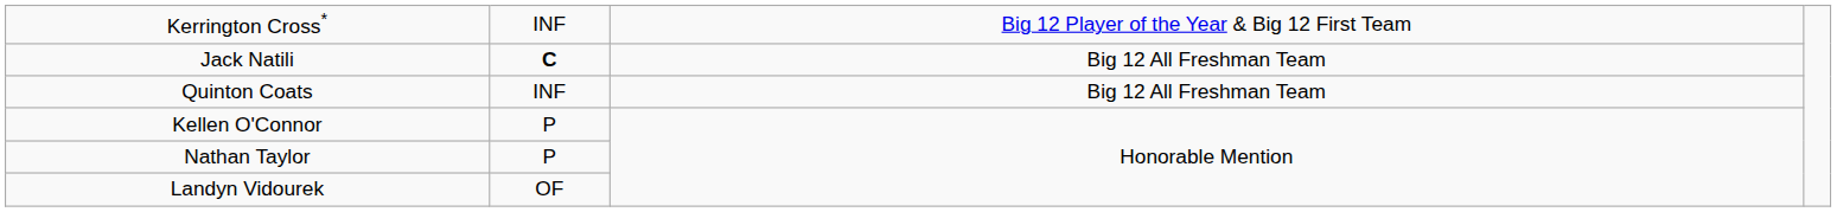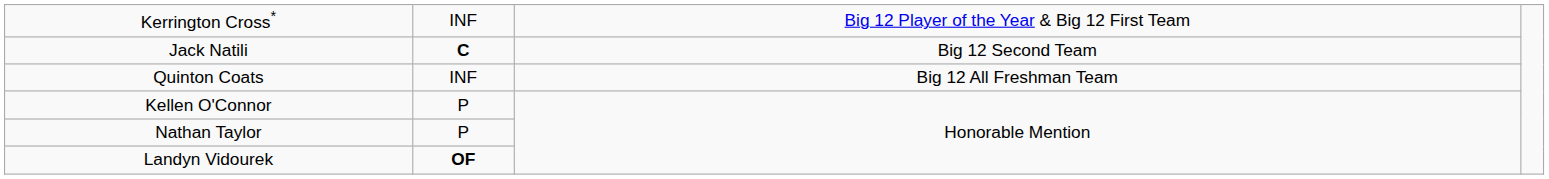 <table class="wikitable" style="width: 90%;text-align: center;">
 <tr align="center">
 <td rowspan="1">Kerrington Cross<sup>*</sup></td>
 <td>INF</td>
 <td><a href='#'>Big 12 Player of the Year</a> & Big 12 First Team</td>
 <td rowspan="7"></td>
 </tr>
 <tr align="center">
 <td>Jack Natili</td>
 <td><strong>C</strong></td>
-<td>Big 12 All Freshman Team</td>
+<td>Big 12 Second Team</td>
 </tr>
 <tr align="center">
 <td>Quinton Coats</td>
 <td>INF</td>
 <td>Big 12 All Freshman Team</td>
 </tr>
 <tr align="center">
 <td>Kellen O'Connor</td>
 <td>P</td>
 <td rowspan="4">Honorable Mention</td>
 </tr>
 <tr align="center">
 <td>Nathan Taylor</td>
 <td>P</td>
 </tr>
 <tr align="center">
 <td>Landyn Vidourek</td>
-<td>OF</td>
+<td><strong>OF</strong></td>
 </tr>
 </table>
